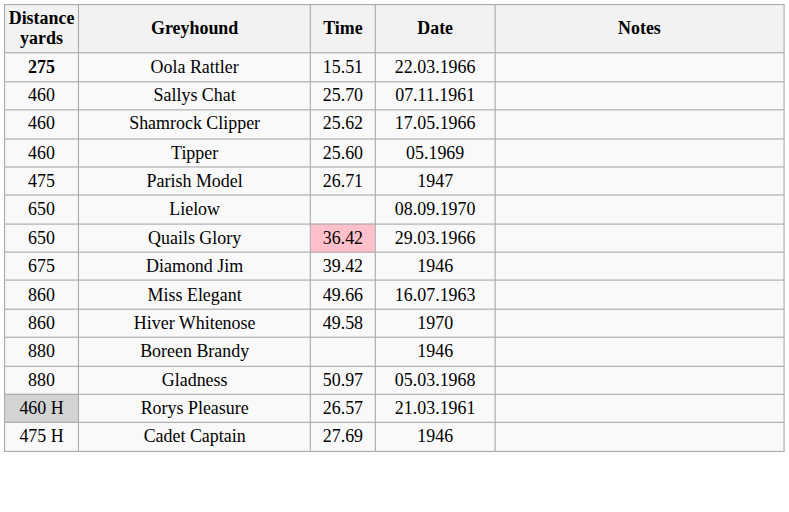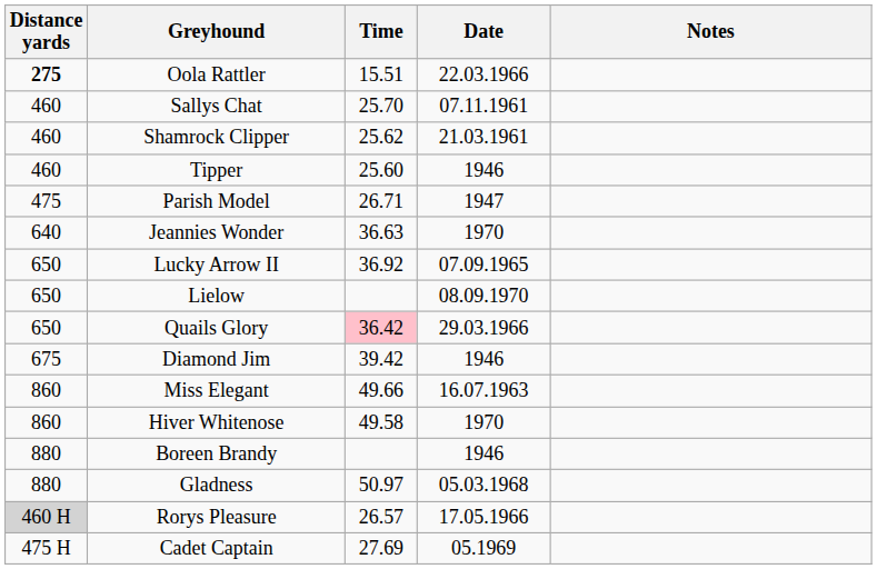 <table class="wikitable" style="font-size: 100%">
 <tr>
 <th width=50>Distance <br>yards</th>
 <th width=200>Greyhound</th>
 <th width=50>Time</th>
 <th width=100>Date</th>
 <th width=250>Notes</th>
 </tr>
 <tr align=center>
 <td><strong>275</strong></td>
 <td>Oola Rattler</td>
 <td>15.51</td>
 <td>22.03.1966</td>
 <td></td>
 </tr>
 <tr align=center>
 <td>460</td>
 <td>Sallys Chat</td>
 <td>25.70</td>
 <td>07.11.1961</td>
 <td></td>
 </tr>
 <tr align=center>
 <td>460</td>
 <td>Shamrock Clipper</td>
 <td>25.62</td>
-<td>17.05.1966</td>
+<td>21.03.1961</td>
 <td></td>
 </tr>
 <tr align=center>
 <td>460</td>
 <td>Tipper</td>
 <td>25.60</td>
-<td>05.1969</td>
+<td>1946</td>
 <td></td>
 </tr>
 <tr align=center>
 <td>475</td>
 <td>Parish Model</td>
 <td>26.71</td>
 <td>1947</td>
+<td></td>
+</tr>
+<tr align=center>
+<td>640</td>
+<td>Jeannies Wonder</td>
+<td>36.63</td>
+<td>1970</td>
+<td></td>
+</tr>
+<tr align=center>
+<td>650</td>
+<td>Lucky Arrow II</td>
+<td>36.92</td>
+<td>07.09.1965</td>
 <td></td>
 </tr>
 <tr align=center>
 <td>650</td>
 <td>Lielow</td>
 <td></td>
 <td>08.09.1970</td>
 <td></td>
 </tr>
 <tr align=center>
 <td>650</td>
 <td>Quails Glory</td>
 <td style="background: pink;">36.42</td>
 <td>29.03.1966</td>
 <td></td>
 </tr>
 <tr align=center>
 <td>675</td>
 <td>Diamond Jim</td>
 <td>39.42</td>
 <td>1946</td>
 <td></td>
 </tr>
 <tr align=center>
 <td>860</td>
 <td>Miss Elegant</td>
 <td>49.66</td>
 <td>16.07.1963</td>
 <td></td>
 </tr>
 <tr align=center>
 <td>860</td>
 <td>Hiver Whitenose</td>
 <td>49.58</td>
 <td>1970</td>
 <td></td>
 </tr>
 <tr align=center>
 <td>880</td>
 <td>Boreen Brandy</td>
 <td></td>
 <td>1946</td>
 <td></td>
 </tr>
 <tr align=center>
 <td>880</td>
 <td>Gladness</td>
 <td>50.97</td>
 <td>05.03.1968</td>
 <td></td>
 </tr>
 <tr align=center>
 <td style="background: lightgrey;">460 H</td>
 <td>Rorys Pleasure</td>
 <td>26.57</td>
-<td>21.03.1961</td>
+<td>17.05.1966</td>
 <td></td>
 </tr>
 <tr align=center>
 <td>475 H</td>
 <td>Cadet Captain</td>
 <td>27.69</td>
-<td>1946</td>
+<td>05.1969</td>
 <td></td>
 </tr>
 </table>
